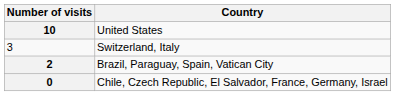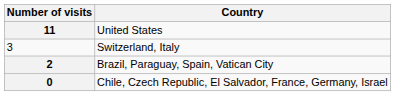 <table class="wikitable sortable plainrowheaders">
 <tr>
 <th scope="col">Number of visits</th>
 <th scope="col" class="unsortable">Country</th>
 </tr>
 <tr>
-<th scope="row">10</th>
+<th scope="row">11</th>
 <td>United States</td>
 </tr>
 <tr>
 <td scope="row">3</td>
 <td>Switzerland, Italy</td>
 </tr>
 <tr>
 <th scope="row">2</th>
 <td>Brazil, Paraguay, Spain, Vatican City</td>
 </tr>
 <tr>
 <th scope="row">0</th>
 <td>Chile, Czech Republic, El Salvador, France, Germany, Israel</td>
 </tr>
 </table>
